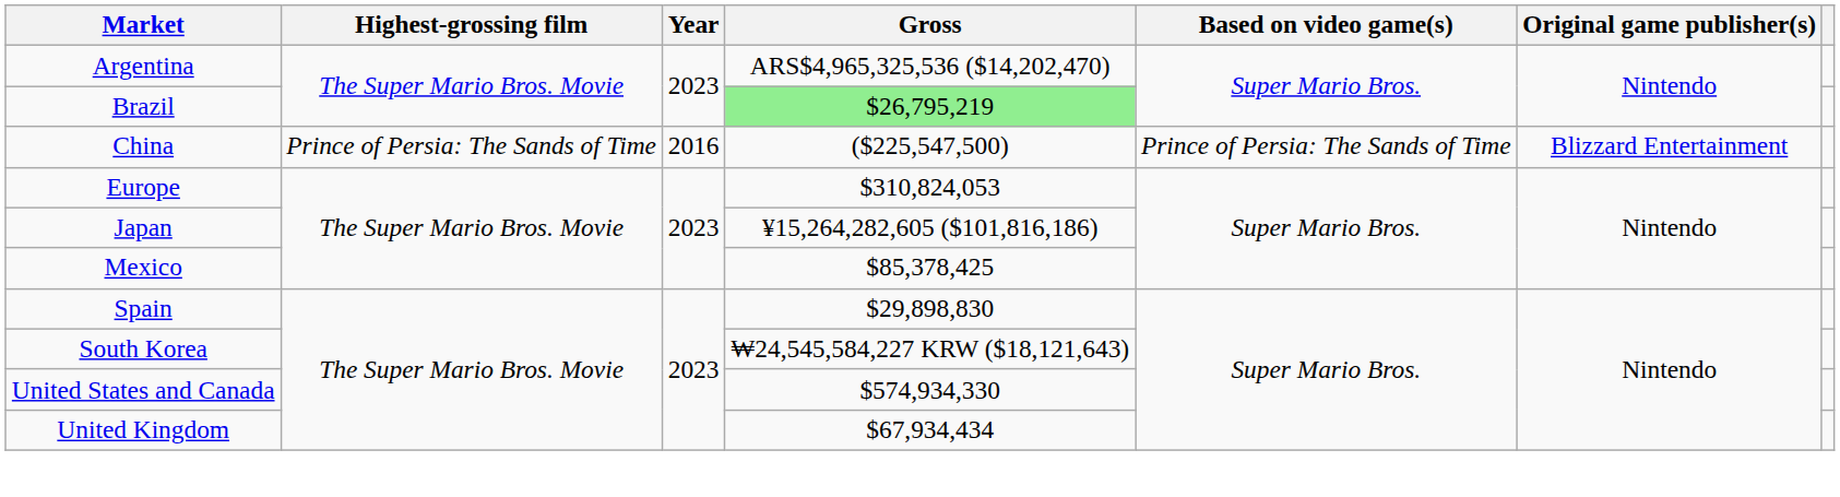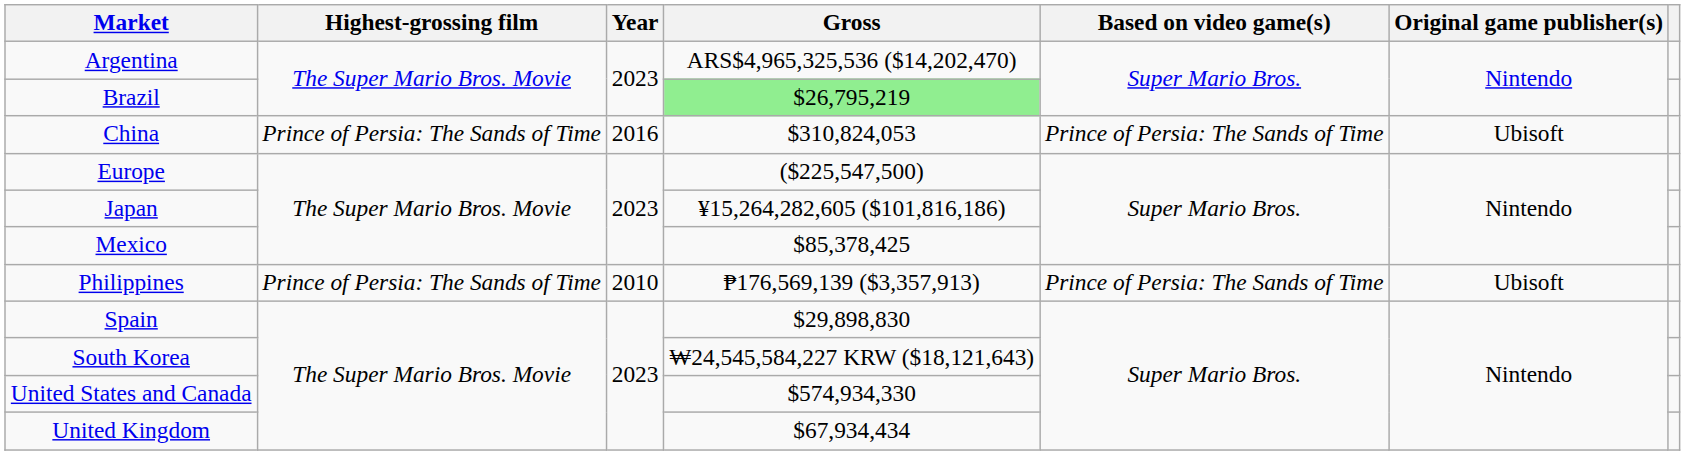 <table class="wikitable sortable" style="margin:auto; text-align:center">
 <tr>
 <th><a href='#'>Market</a></th>
 <th scope="col">Highest-grossing film</th>
 <th scope="col">Year</th>
 <th scope="col">Gross</th>
 <th>Based on video game(s)</th>
 <th>Original game publisher(s)</th>
 <th class="unsortable"></th>
 </tr>
 <tr>
 <td><a href='#'>Argentina</a></td>
 <td rowspan="2"><em><a href='#'>The Super Mario Bros. Movie</a></em></td>
 <td rowspan="2">2023</td>
 <td>ARS$4,965,325,536 ($14,202,470)</td>
 <td rowspan="2"><em><a href='#'>Super Mario Bros.</a></em></td>
 <td rowspan="2"><a href='#'>Nintendo</a></td>
 <td></td>
 </tr>
 <tr>
 <td><a href='#'>Brazil</a></td>
 <td style="background: lightgreen;">$26,795,219</td>
 <td></td>
 </tr>
 <tr>
 <td><a href='#'>China</a></td>
 <td><em>Prince of Persia: The Sands of Time</em></td>
 <td>2016</td>
-<td> ($225,547,500)</td>
+<td>$310,824,053</td>
 <td><em>Prince of Persia: The Sands of Time</em></td>
-<td><a href='#'>Blizzard Entertainment</a></td>
+<td>Ubisoft</td>
 <td></td>
 </tr>
 <tr>
 <td><a href='#'>Europe</a></td>
 <td rowspan="3"><em>The Super Mario Bros. Movie</em></td>
 <td rowspan="3">2023</td>
-<td>$310,824,053</td>
+<td> ($225,547,500)</td>
 <td rowspan="3"><em>Super Mario Bros.</em></td>
 <td rowspan="3">Nintendo</td>
 <td></td>
 </tr>
 <tr>
 <td><a href='#'>Japan</a></td>
 <td>¥15,264,282,605 ($101,816,186)</td>
 <td></td>
 </tr>
 <tr>
 <td><a href='#'>Mexico</a></td>
 <td>$85,378,425</td>
+<td></td>
+</tr>
+<tr>
+<td><a href='#'>Philippines</a></td>
+<td><em>Prince of Persia: The Sands of Time</em></td>
+<td>2010</td>
+<td>₱176,569,139 ($3,357,913)</td>
+<td><em>Prince of Persia: The Sands of Time</em></td>
+<td>Ubisoft</td>
 <td></td>
 </tr>
 <tr>
 <td><a href='#'>Spain</a></td>
 <td rowspan="4"><em>The Super Mario Bros. Movie</em></td>
 <td rowspan="4">2023</td>
 <td>$29,898,830</td>
 <td rowspan="4"><em>Super Mario Bros.</em></td>
 <td rowspan="4">Nintendo</td>
 <td></td>
 </tr>
 <tr>
 <td><a href='#'>South Korea</a></td>
 <td>₩24,545,584,227 KRW ($18,121,643)</td>
 <td></td>
 </tr>
 <tr>
 <td><a href='#'>United States and Canada</a></td>
 <td>$574,934,330</td>
 <td></td>
 </tr>
 <tr>
 <td><a href='#'>United Kingdom</a></td>
 <td>$67,934,434</td>
 <td></td>
 </tr>
 </table>
